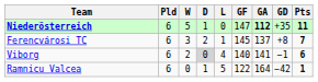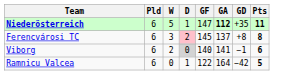 <table class="wikitable" style="text-align:center">
 <tr>
 <th width=220>Team</th>
 <th width=20>Pld</th>
 <th width=20>W</th>
 <th width=20>D</th>
-<th width=20>L</th>
 <th width=20>GF</th>
 <th width=20>GA</th>
 <th width=20>GD</th>
 <th width=20>Pts</th>
 </tr>
 <tr bgcolor="#ccffcc">
 <td align="left"> <strong><a href='#'>Niederösterreich</a></strong></td>
 <td>6</td>
 <td>5</td>
 <td>1</td>
-<td>0</td>
 <td>147</td>
 <td><strong>112</strong></td>
 <td>+35</td>
 <td><strong>11</strong></td>
 </tr>
 <tr>
 <td align="left"> <a href='#'>Ferencvárosi TC</a></td>
 <td>6</td>
 <td>3</td>
-<td>2</td>
-<td>1</td>
+<td style="background: pink;">2</td>
 <td>145</td>
 <td>137</td>
 <td>+8</td>
-<td><strong>7</strong></td>
+<td><strong>8</strong></td>
 </tr>
 <tr>
 <td align="left"> <a href='#'>Viborg</a></td>
 <td>6</td>
 <td>2</td>
 <td style="background: lightgrey;">0</td>
-<td>4</td>
 <td>140</td>
 <td>141</td>
 <td>−1</td>
 <td><strong>6</strong></td>
 </tr>
 <tr>
 <td align="left"> <a href='#'>Ramnicu Valcea</a></td>
 <td>6</td>
 <td>0</td>
 <td>1</td>
-<td>5</td>
 <td>122</td>
 <td>164</td>
 <td>−42</td>
-<td><strong>1</strong></td>
+<td><strong>5</strong></td>
 </tr>
 </table>
